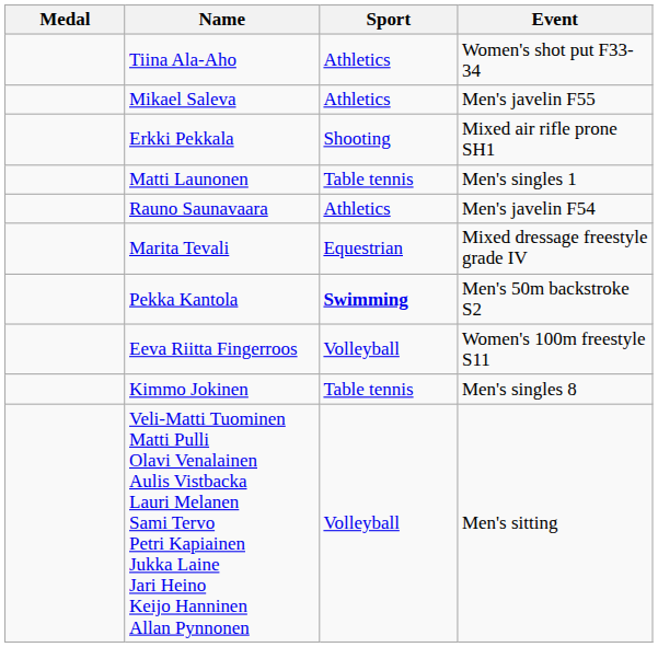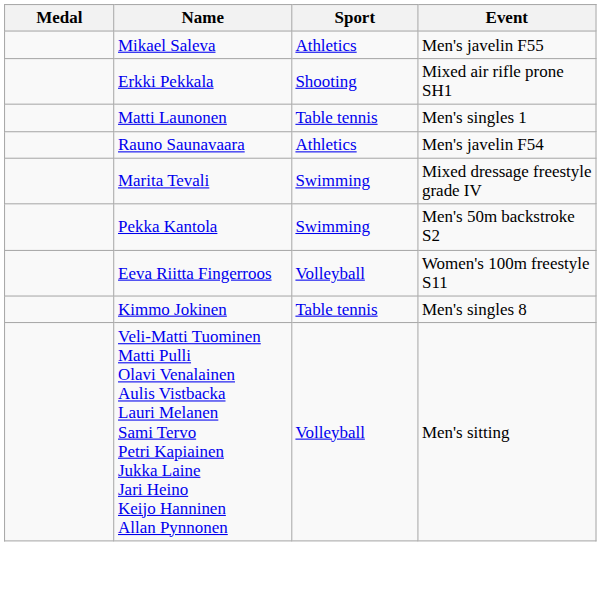 <table class="wikitable">
 <tr>
 <th style="width:6em">Medal</th>
 <th style="width:10em">Name</th>
 <th style="width:7em">Sport</th>
 <th style="width:10em">Event</th>
-</tr>
-<tr>
-<td></td>
-<td><a href='#'>Tiina Ala-Aho</a></td>
-<td><a href='#'>Athletics</a></td>
-<td>Women's shot put F33-34</td>
 </tr>
 <tr>
 <td></td>
 <td><a href='#'>Mikael Saleva</a></td>
 <td><a href='#'>Athletics</a></td>
 <td>Men's javelin F55</td>
 </tr>
 <tr>
 <td></td>
 <td><a href='#'>Erkki Pekkala</a></td>
 <td><a href='#'>Shooting</a></td>
 <td>Mixed air rifle prone SH1</td>
 </tr>
 <tr>
 <td></td>
 <td><a href='#'>Matti Launonen</a></td>
 <td><a href='#'>Table tennis</a></td>
 <td>Men's singles 1</td>
 </tr>
 <tr>
 <td></td>
 <td><a href='#'>Rauno Saunavaara</a></td>
 <td><a href='#'>Athletics</a></td>
 <td>Men's javelin F54</td>
 </tr>
 <tr>
 <td></td>
 <td><a href='#'>Marita Tevali</a></td>
-<td><a href='#'>Equestrian</a></td>
+<td><a href='#'>Swimming</a></td>
 <td>Mixed dressage freestyle grade IV</td>
 </tr>
 <tr>
 <td></td>
 <td><a href='#'>Pekka Kantola</a></td>
-<td><strong><a href='#'>Swimming</a></strong></td>
+<td><a href='#'>Swimming</a></td>
 <td>Men's 50m backstroke S2</td>
 </tr>
 <tr>
 <td></td>
 <td><a href='#'>Eeva Riitta Fingerroos</a></td>
 <td><a href='#'>Volleyball</a></td>
 <td>Women's 100m freestyle S11</td>
 </tr>
 <tr>
 <td></td>
 <td><a href='#'>Kimmo Jokinen</a></td>
 <td><a href='#'>Table tennis</a></td>
 <td>Men's singles 8</td>
 </tr>
 <tr>
 <td></td>
 <td><a href='#'>Veli-Matti Tuominen</a><br> <a href='#'>Matti Pulli</a><br> <a href='#'>Olavi Venalainen</a><br> <a href='#'>Aulis Vistbacka</a><br> <a href='#'>Lauri Melanen</a><br> <a href='#'>Sami Tervo</a><br> <a href='#'>Petri Kapiainen</a><br> <a href='#'>Jukka Laine</a><br> <a href='#'>Jari Heino</a><br> <a href='#'>Keijo Hanninen</a><br> <a href='#'>Allan Pynnonen</a></td>
 <td><a href='#'>Volleyball</a></td>
 <td>Men's sitting</td>
 </tr>
 </table>
